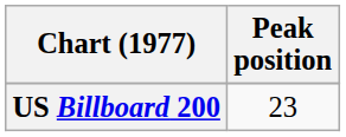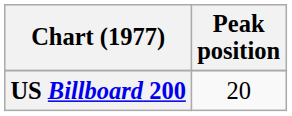 <table class="wikitable sortable plainrowheaders" style="text-align:center">
 <tr>
 <th scope="col">Chart (1977)</th>
 <th scope="col">Peak<br>position</th>
 </tr>
 <tr>
 </tr>
 <tr>
 </tr>
 <tr>
 <th scope="row">US <a href='#'><em>Billboard</em> 200</a></th>
-<td>23</td>
+<td>20</td>
 </tr>
 </table>
